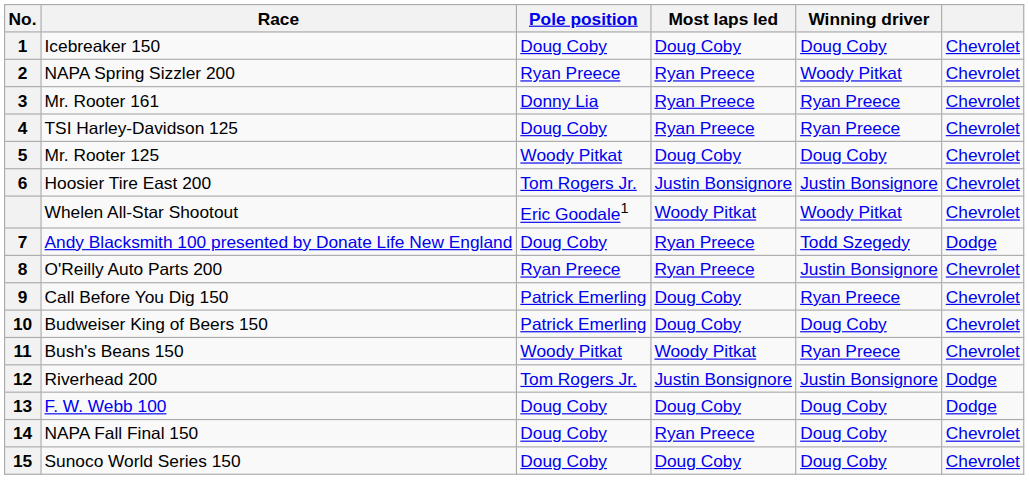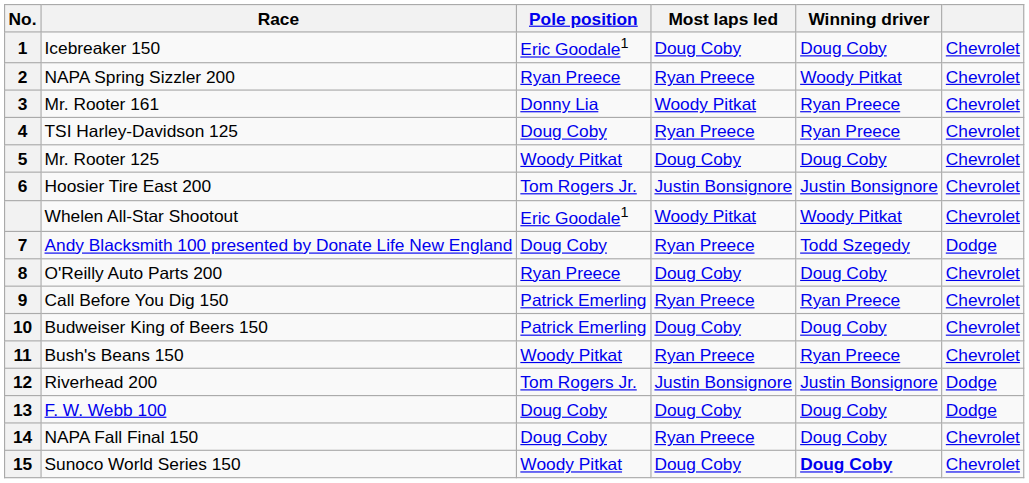 <table class="wikitable sortable" style="font-size:95%">
 <tr>
 <th>No.</th>
 <th>Race</th>
 <th><a href='#'>Pole position</a></th>
 <th>Most laps led</th>
 <th>Winning driver</th>
 <th></th>
 </tr>
 <tr>
 <th>1</th>
 <td>Icebreaker 150</td>
-<td><a href='#'>Doug Coby</a></td>
+<td><a href='#'>Eric Goodale</a><sup>1</sup></td>
 <td><a href='#'>Doug Coby</a></td>
 <td><a href='#'>Doug Coby</a></td>
 <td><a href='#'>Chevrolet</a></td>
 </tr>
 <tr>
 <th>2</th>
 <td>NAPA Spring Sizzler 200</td>
 <td><a href='#'>Ryan Preece</a></td>
 <td><a href='#'>Ryan Preece</a></td>
 <td><a href='#'>Woody Pitkat</a></td>
 <td><a href='#'>Chevrolet</a></td>
 </tr>
 <tr>
 <th>3</th>
 <td>Mr. Rooter 161</td>
 <td><a href='#'>Donny Lia</a></td>
-<td><a href='#'>Ryan Preece</a></td>
+<td><a href='#'>Woody Pitkat</a></td>
 <td><a href='#'>Ryan Preece</a></td>
 <td><a href='#'>Chevrolet</a></td>
 </tr>
 <tr>
 <th>4</th>
 <td>TSI Harley-Davidson 125</td>
 <td><a href='#'>Doug Coby</a></td>
 <td><a href='#'>Ryan Preece</a></td>
 <td><a href='#'>Ryan Preece</a></td>
 <td><a href='#'>Chevrolet</a></td>
 </tr>
 <tr>
 <th>5</th>
 <td>Mr. Rooter 125</td>
 <td><a href='#'>Woody Pitkat</a></td>
 <td><a href='#'>Doug Coby</a></td>
 <td><a href='#'>Doug Coby</a></td>
 <td><a href='#'>Chevrolet</a></td>
 </tr>
 <tr>
 <th>6</th>
 <td>Hoosier Tire East 200</td>
 <td><a href='#'>Tom Rogers Jr.</a></td>
 <td><a href='#'>Justin Bonsignore</a></td>
 <td><a href='#'>Justin Bonsignore</a></td>
 <td><a href='#'>Chevrolet</a></td>
 </tr>
 <tr>
 <th></th>
 <td>Whelen All-Star Shootout</td>
 <td><a href='#'>Eric Goodale</a><sup>1</sup></td>
 <td><a href='#'>Woody Pitkat</a></td>
 <td><a href='#'>Woody Pitkat</a></td>
 <td><a href='#'>Chevrolet</a></td>
 </tr>
 <tr>
 <th>7</th>
 <td><a href='#'>Andy Blacksmith 100 presented by Donate Life New England</a></td>
 <td><a href='#'>Doug Coby</a></td>
 <td><a href='#'>Ryan Preece</a></td>
 <td><a href='#'>Todd Szegedy</a></td>
 <td><a href='#'>Dodge</a></td>
 </tr>
 <tr>
 <th>8</th>
 <td>O'Reilly Auto Parts 200</td>
 <td><a href='#'>Ryan Preece</a></td>
-<td><a href='#'>Ryan Preece</a></td>
-<td><a href='#'>Justin Bonsignore</a></td>
+<td><a href='#'>Doug Coby</a></td>
+<td><a href='#'>Doug Coby</a></td>
 <td><a href='#'>Chevrolet</a></td>
 </tr>
 <tr>
 <th>9</th>
 <td>Call Before You Dig 150</td>
 <td><a href='#'>Patrick Emerling</a></td>
-<td><a href='#'>Doug Coby</a></td>
+<td><a href='#'>Ryan Preece</a></td>
 <td><a href='#'>Ryan Preece</a></td>
 <td><a href='#'>Chevrolet</a></td>
 </tr>
 <tr>
 <th>10</th>
 <td>Budweiser King of Beers 150</td>
 <td><a href='#'>Patrick Emerling</a></td>
 <td><a href='#'>Doug Coby</a></td>
 <td><a href='#'>Doug Coby</a></td>
 <td><a href='#'>Chevrolet</a></td>
 </tr>
 <tr>
 <th>11</th>
 <td>Bush's Beans 150</td>
 <td><a href='#'>Woody Pitkat</a></td>
-<td><a href='#'>Woody Pitkat</a></td>
+<td><a href='#'>Ryan Preece</a></td>
 <td><a href='#'>Ryan Preece</a></td>
 <td><a href='#'>Chevrolet</a></td>
 </tr>
 <tr>
 <th>12</th>
 <td>Riverhead 200</td>
 <td><a href='#'>Tom Rogers Jr.</a></td>
 <td><a href='#'>Justin Bonsignore</a></td>
 <td><a href='#'>Justin Bonsignore</a></td>
 <td><a href='#'>Dodge</a></td>
 </tr>
 <tr>
 <th>13</th>
 <td><a href='#'>F. W. Webb 100</a></td>
 <td><a href='#'>Doug Coby</a></td>
 <td><a href='#'>Doug Coby</a></td>
 <td><a href='#'>Doug Coby</a></td>
 <td><a href='#'>Dodge</a></td>
 </tr>
 <tr>
 <th>14</th>
 <td>NAPA Fall Final 150</td>
 <td><a href='#'>Doug Coby</a></td>
 <td><a href='#'>Ryan Preece</a></td>
 <td><a href='#'>Doug Coby</a></td>
 <td><a href='#'>Chevrolet</a></td>
 </tr>
 <tr>
 <th>15</th>
 <td>Sunoco World Series 150</td>
+<td><a href='#'>Woody Pitkat</a></td>
 <td><a href='#'>Doug Coby</a></td>
-<td><a href='#'>Doug Coby</a></td>
-<td><a href='#'>Doug Coby</a></td>
+<td><strong><a href='#'>Doug Coby</a></strong></td>
 <td><a href='#'>Chevrolet</a></td>
 </tr>
 </table>
